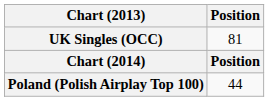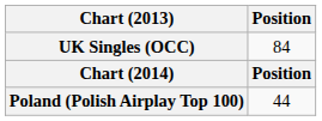 <table class="wikitable plainrowheaders" style="text-align:center">
 <tr>
 <th>Chart (2013)</th>
 <th>Position</th>
 </tr>
 <tr>
 <th scope="row">UK Singles (OCC)</th>
-<td>81</td>
+<td>84</td>
 </tr>
 <tr>
 <th>Chart (2014)</th>
 <th>Position</th>
 </tr>
 <tr>
 <th scope="row">Poland (Polish Airplay Top 100)</th>
 <td>44</td>
 </tr>
 </table>
